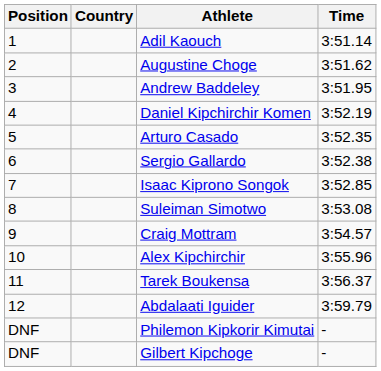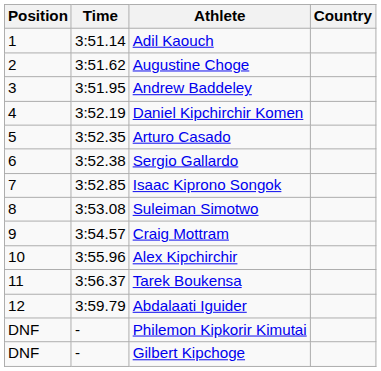 <table class="wikitable">
 <tr>
 <th>Position</th>
+<th>Time</th>
+<th>Athlete</th>
 <th>Country</th>
-<th>Athlete</th>
-<th>Time</th>
 </tr>
 <tr>
 <td>1</td>
+<td>3:51.14</td>
+<td><a href='#'>Adil Kaouch</a></td>
 <td></td>
-<td><a href='#'>Adil Kaouch</a></td>
-<td>3:51.14</td>
 </tr>
 <tr>
 <td>2</td>
+<td>3:51.62</td>
+<td><a href='#'>Augustine Choge</a></td>
 <td></td>
-<td><a href='#'>Augustine Choge</a></td>
-<td>3:51.62</td>
 </tr>
 <tr>
 <td>3</td>
+<td>3:51.95</td>
+<td><a href='#'>Andrew Baddeley</a></td>
 <td></td>
-<td><a href='#'>Andrew Baddeley</a></td>
-<td>3:51.95</td>
 </tr>
 <tr>
 <td>4</td>
+<td>3:52.19</td>
+<td><a href='#'>Daniel Kipchirchir Komen</a></td>
 <td></td>
-<td><a href='#'>Daniel Kipchirchir Komen</a></td>
-<td>3:52.19</td>
 </tr>
 <tr>
 <td>5</td>
+<td>3:52.35</td>
+<td><a href='#'>Arturo Casado</a></td>
 <td></td>
-<td><a href='#'>Arturo Casado</a></td>
-<td>3:52.35</td>
 </tr>
 <tr>
 <td>6</td>
+<td>3:52.38</td>
+<td><a href='#'>Sergio Gallardo</a></td>
 <td></td>
-<td><a href='#'>Sergio Gallardo</a></td>
-<td>3:52.38</td>
 </tr>
 <tr>
 <td>7</td>
+<td>3:52.85</td>
+<td><a href='#'>Isaac Kiprono Songok</a></td>
 <td></td>
-<td><a href='#'>Isaac Kiprono Songok</a></td>
-<td>3:52.85</td>
 </tr>
 <tr>
 <td>8</td>
+<td>3:53.08</td>
+<td><a href='#'>Suleiman Simotwo</a></td>
 <td></td>
-<td><a href='#'>Suleiman Simotwo</a></td>
-<td>3:53.08</td>
 </tr>
 <tr>
 <td>9</td>
+<td>3:54.57</td>
+<td><a href='#'>Craig Mottram</a></td>
 <td></td>
-<td><a href='#'>Craig Mottram</a></td>
-<td>3:54.57</td>
 </tr>
 <tr>
 <td>10</td>
+<td>3:55.96</td>
+<td><a href='#'>Alex Kipchirchir</a></td>
 <td></td>
-<td><a href='#'>Alex Kipchirchir</a></td>
-<td>3:55.96</td>
 </tr>
 <tr>
 <td>11</td>
+<td>3:56.37</td>
+<td><a href='#'>Tarek Boukensa</a></td>
 <td></td>
-<td><a href='#'>Tarek Boukensa</a></td>
-<td>3:56.37</td>
 </tr>
 <tr>
 <td>12</td>
+<td>3:59.79</td>
+<td><a href='#'>Abdalaati Iguider</a></td>
 <td></td>
-<td><a href='#'>Abdalaati Iguider</a></td>
-<td>3:59.79</td>
 </tr>
 <tr>
 <td>DNF</td>
+<td>-</td>
+<td><a href='#'>Philemon Kipkorir Kimutai</a></td>
 <td></td>
-<td><a href='#'>Philemon Kipkorir Kimutai</a></td>
-<td>-</td>
 </tr>
 <tr>
 <td>DNF</td>
+<td>-</td>
+<td><a href='#'>Gilbert Kipchoge</a></td>
 <td></td>
-<td><a href='#'>Gilbert Kipchoge</a></td>
-<td>-</td>
 </tr>
 </table>
